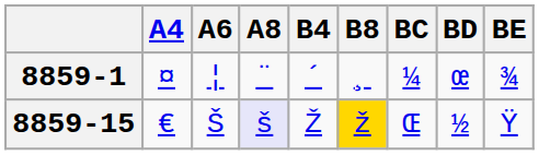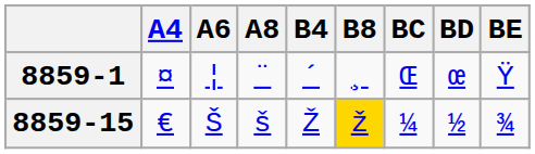 <table class="wikitable nounderlines" style="text-align:center">
 <tr>
 <th></th>
 <th><a href='#'>A4</a></th>
 <th>A6</th>
 <th>A8</th>
 <th>B4</th>
 <th>B8</th>
 <th>BC</th>
 <th>BD</th>
 <th>BE</th>
 </tr>
 <tr>
 <th>8859-1</th>
 <td><a href='#'>¤</a></td>
 <td><a href='#'>¦</a></td>
 <td><a href='#'>¨</a></td>
 <td><a href='#'>´</a></td>
 <td><a href='#'>¸</a></td>
-<td><a href='#'>¼</a></td>
+<td><a href='#'>Œ</a></td>
 <td><a href='#'>œ</a></td>
-<td><a href='#'>¾</a></td>
+<td><a href='#'>Ÿ</a></td>
 </tr>
 <tr>
 <th>8859-15</th>
 <td><a href='#'>€</a></td>
 <td><a href='#'>Š</a></td>
-<td style="background: lavender;"><a href='#'>š</a></td>
+<td><a href='#'>š</a></td>
 <td><a href='#'>Ž</a></td>
 <td style="background: gold;"><a href='#'>ž</a></td>
-<td><a href='#'>Œ</a></td>
+<td><a href='#'>¼</a></td>
 <td><a href='#'>½</a></td>
-<td><a href='#'>Ÿ</a></td>
+<td><a href='#'>¾</a></td>
 </tr>
 </table>
